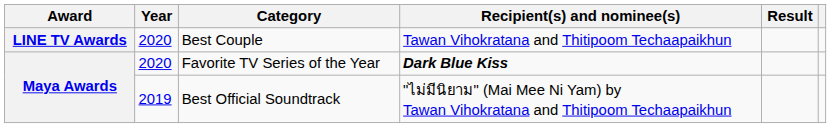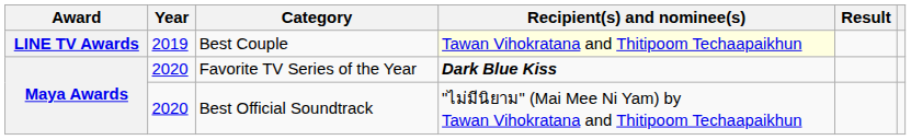 <table class="wikitable sortable plainrowheaders" style="width: 100%;">
 <tr>
 <th scope="col">Award</th>
 <th scope="col">Year</th>
 <th scope="col">Category</th>
 <th scope="col">Recipient(s) and nominee(s)</th>
 <th scope="col">Result</th>
 <th scope="col" class="unsortable"></th>
 </tr>
 <tr>
 <th scope="row"><a href='#'>LINE TV Awards</a> </th>
-<td><a href='#'>2020</a></td>
+<td><a href='#'>2019</a></td>
 <td>Best Couple</td>
-<td><a href='#'>Tawan Vihokratana</a> and <a href='#'>Thitipoom Techaapaikhun</a></td>
+<td style="background: lightyellow;"><a href='#'>Tawan Vihokratana</a> and <a href='#'>Thitipoom Techaapaikhun</a></td>
 <td></td>
 <td style="text-align: center;"></td>
 </tr>
 <tr>
 <th scope="row" rowspan="2"><a href='#'>Maya Awards</a> </th>
 <td><a href='#'>2020</a></td>
 <td>Favorite TV Series of the Year</td>
 <td><strong><em>Dark Blue Kiss</em></strong></td>
 <td></td>
 <td style="text-align: center;"></td>
 </tr>
 <tr>
-<td><a href='#'>2019</a></td>
+<td><a href='#'>2020</a></td>
 <td>Best Official Soundtrack</td>
 <td>"ไม่มีนิยาม" (Mai Mee Ni Yam) by<br><a href='#'>Tawan Vihokratana</a> and <a href='#'>Thitipoom Techaapaikhun</a></td>
 <td></td>
 <td style="text-align: center;"></td>
 </tr>
 </table>
